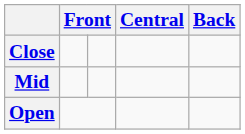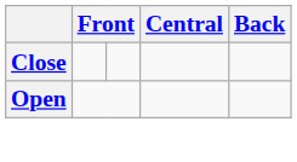 <table class="wikitable" style="text-align: center;" |>
 <tr>
 <th></th>
 <th colspan="2"><a href='#'>Front</a></th>
 <th colspan="1"><a href='#'>Central</a></th>
 <th colspan="1"><a href='#'>Back</a></th>
 </tr>
 <tr>
 <th><a href='#'>Close</a></th>
 <td></td>
 <td></td>
 <td></td>
 <td></td>
 </tr>
 <tr>
-<th><a href='#'>Mid</a></th>
-<td></td>
-<td></td>
-<td></td>
-<td></td>
-</tr>
-<tr>
 <th><a href='#'>Open</a></th>
 <td colspan="2"></td>
 <td></td>
 <td></td>
 </tr>
 </table>
